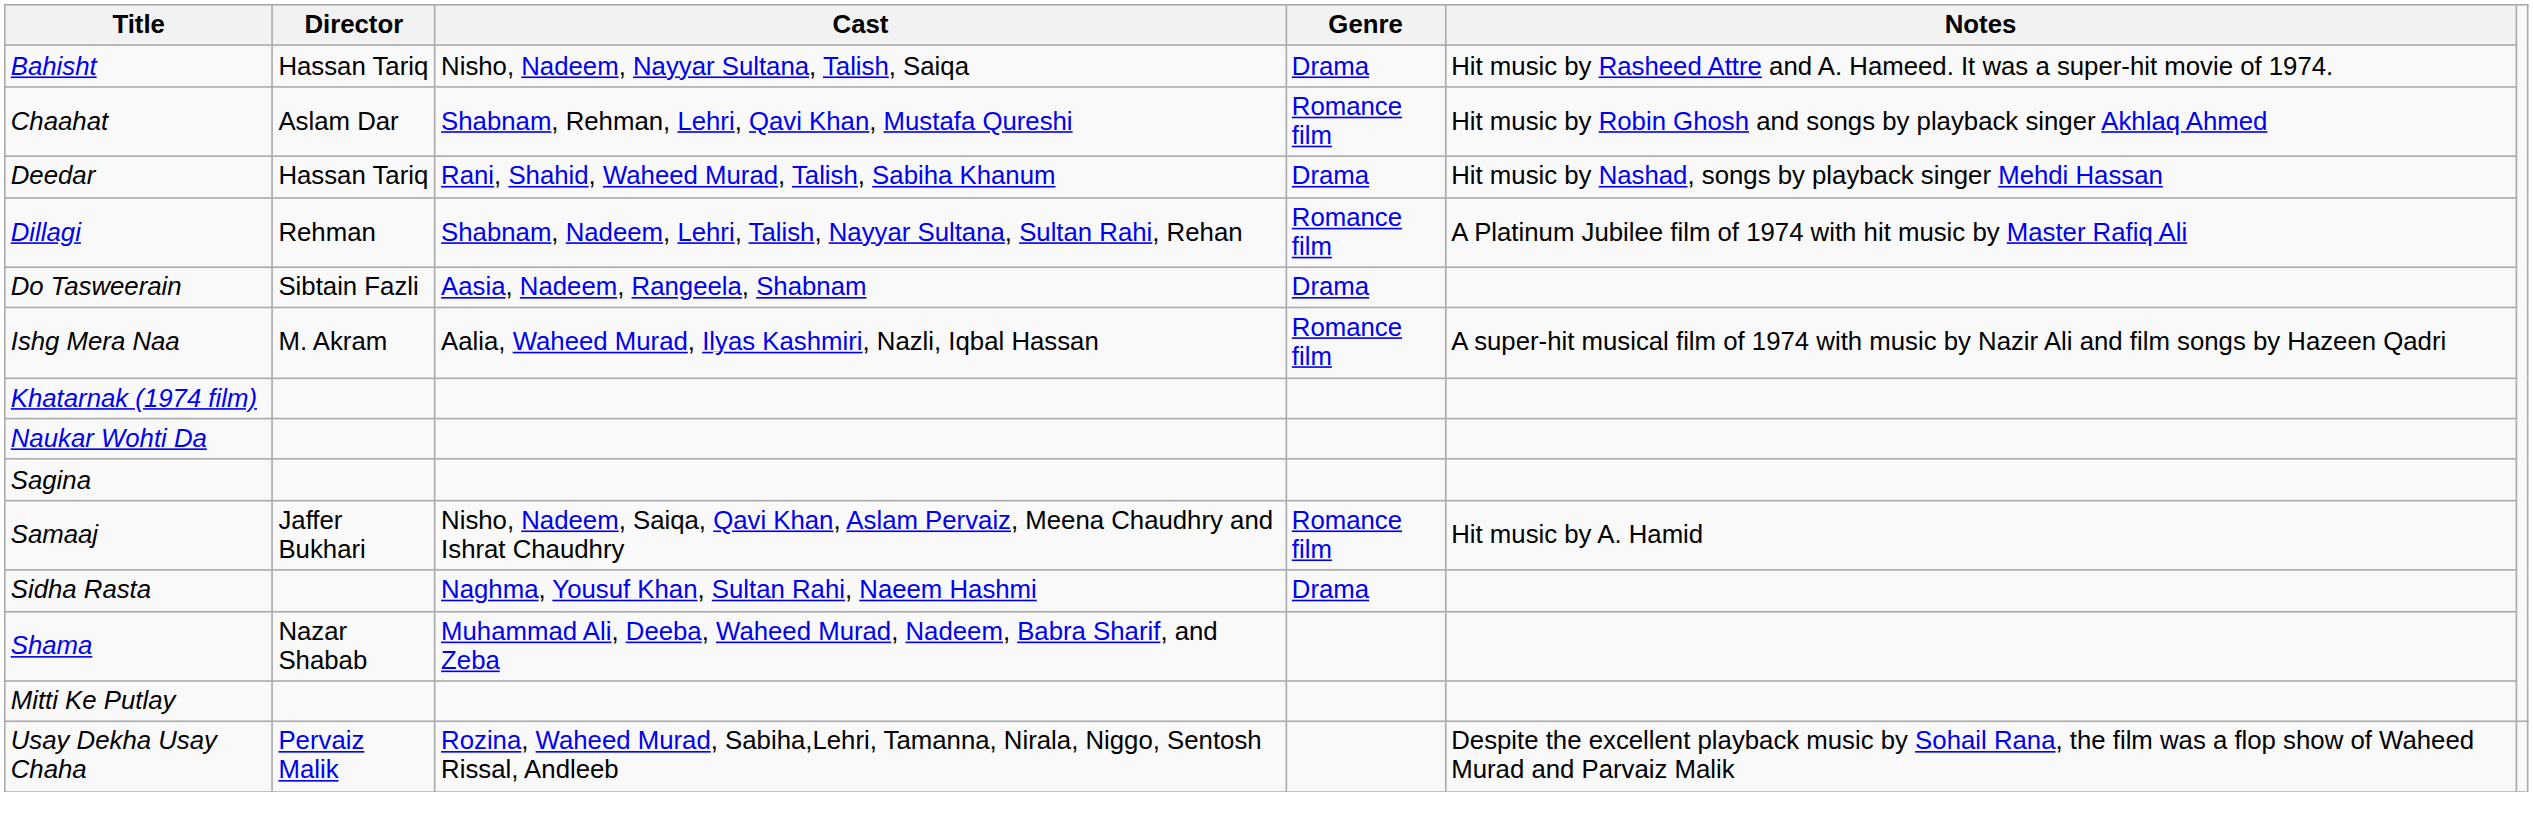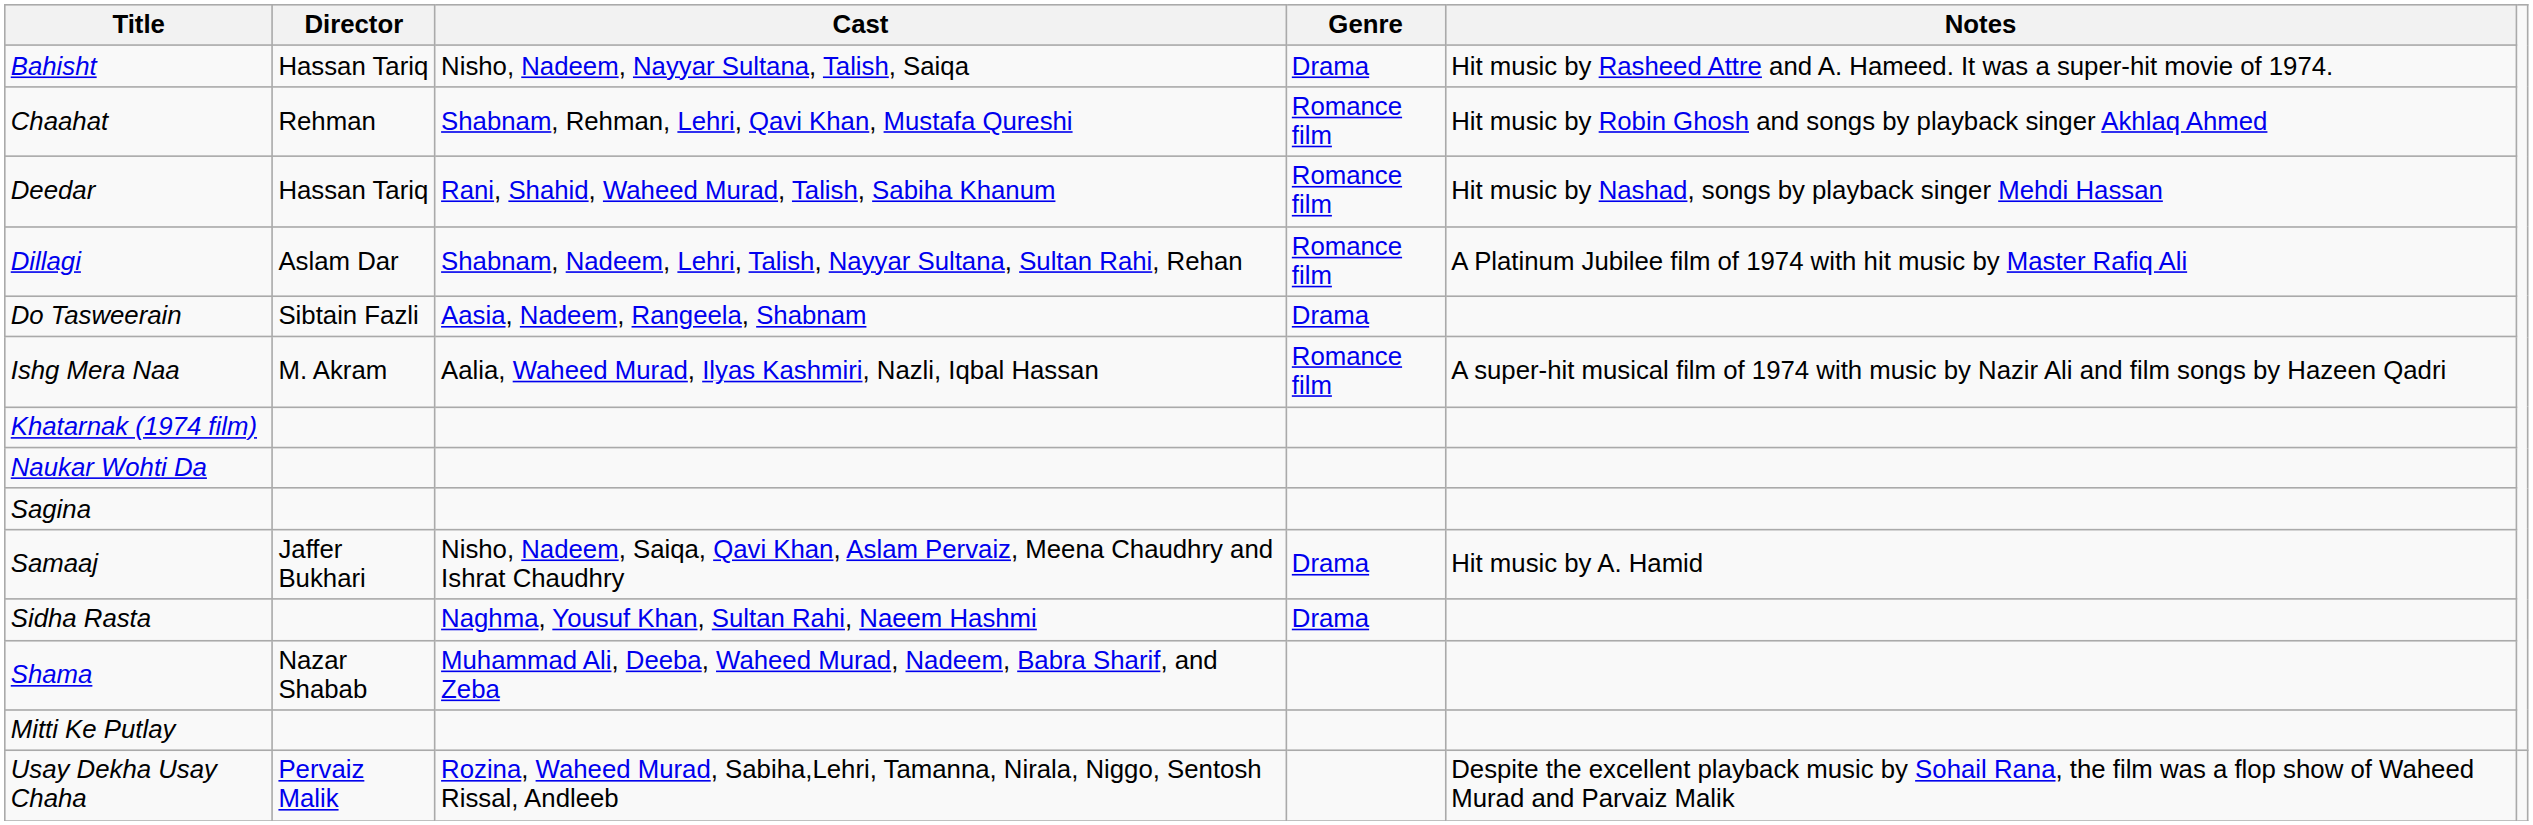 <table class="wikitable">
 <tr>
 <th>Title</th>
 <th>Director</th>
 <th>Cast</th>
 <th>Genre</th>
 <th>Notes</th>
 </tr>
 <tr>
 <td><em><a href='#'>Bahisht</a></em></td>
 <td>Hassan Tariq</td>
 <td>Nisho, <a href='#'>Nadeem</a>, <a href='#'>Nayyar Sultana</a>, <a href='#'>Talish</a>, Saiqa</td>
 <td><a href='#'>Drama</a></td>
 <td>Hit music by <a href='#'>Rasheed Attre</a> and A. Hameed. It was a super-hit movie of 1974.</td>
 </tr>
 <tr>
 <td><em>Chaahat</em></td>
-<td>Aslam Dar</td>
+<td>Rehman</td>
 <td><a href='#'>Shabnam</a>, Rehman, <a href='#'>Lehri</a>, <a href='#'>Qavi Khan</a>, <a href='#'>Mustafa Qureshi</a></td>
 <td><a href='#'>Romance film</a></td>
 <td>Hit music by <a href='#'>Robin Ghosh</a> and songs by playback singer <a href='#'>Akhlaq Ahmed</a></td>
 </tr>
 <tr>
 <td><em>Deedar</em></td>
 <td>Hassan Tariq</td>
 <td><a href='#'>Rani</a>, <a href='#'>Shahid</a>, <a href='#'>Waheed Murad</a>, <a href='#'>Talish</a>, <a href='#'>Sabiha Khanum</a></td>
-<td><a href='#'>Drama</a></td>
+<td><a href='#'>Romance film</a></td>
 <td>Hit music by <a href='#'>Nashad</a>, songs by playback singer <a href='#'>Mehdi Hassan</a></td>
 </tr>
 <tr>
 <td><em><a href='#'>Dillagi</a> </em></td>
-<td>Rehman</td>
+<td>Aslam Dar</td>
 <td><a href='#'>Shabnam</a>, <a href='#'>Nadeem</a>, <a href='#'>Lehri</a>, <a href='#'>Talish</a>, <a href='#'>Nayyar Sultana</a>, <a href='#'>Sultan Rahi</a>, Rehan</td>
 <td><a href='#'>Romance film</a></td>
 <td>A Platinum Jubilee film of 1974 with hit music by <a href='#'>Master Rafiq Ali</a></td>
 </tr>
 <tr>
 <td><em>Do Tasweerain</em></td>
 <td>Sibtain Fazli</td>
 <td><a href='#'>Aasia</a>, <a href='#'>Nadeem</a>, <a href='#'>Rangeela</a>, <a href='#'>Shabnam</a></td>
 <td><a href='#'>Drama</a></td>
 <td></td>
 </tr>
 <tr>
 <td><em>Ishg Mera Naa</em></td>
 <td>M. Akram</td>
 <td>Aalia, <a href='#'>Waheed Murad</a>, <a href='#'>Ilyas Kashmiri</a>, Nazli, Iqbal Hassan</td>
 <td><a href='#'>Romance film</a></td>
 <td>A super-hit musical film of 1974 with music by Nazir Ali and film songs by Hazeen Qadri</td>
 </tr>
 <tr>
 <td><em><a href='#'>Khatarnak (1974 film)</a></em></td>
 <td></td>
 <td></td>
 <td></td>
 <td></td>
 </tr>
 <tr>
 <td><em><a href='#'>Naukar Wohti Da</a></em></td>
 <td></td>
 <td></td>
 <td></td>
 <td></td>
 </tr>
 <tr>
 <td><em>Sagina</em></td>
 <td></td>
 <td></td>
 <td></td>
 <td></td>
 </tr>
 <tr>
 <td><em>Samaaj</em></td>
 <td>Jaffer Bukhari</td>
 <td>Nisho, <a href='#'>Nadeem</a>, Saiqa, <a href='#'>Qavi Khan</a>, <a href='#'>Aslam Pervaiz</a>, Meena Chaudhry and Ishrat Chaudhry</td>
-<td><a href='#'>Romance film</a></td>
+<td><a href='#'>Drama</a></td>
 <td>Hit music by A. Hamid</td>
 </tr>
 <tr>
 <td><em>Sidha Rasta</em></td>
 <td></td>
 <td><a href='#'>Naghma</a>, <a href='#'>Yousuf Khan</a>, <a href='#'>Sultan Rahi</a>, <a href='#'>Naeem Hashmi</a></td>
 <td><a href='#'>Drama</a></td>
 <td></td>
 </tr>
 <tr>
 <td><em><a href='#'>Shama</a></em></td>
 <td>Nazar Shabab</td>
 <td><a href='#'>Muhammad Ali</a>, <a href='#'>Deeba</a>, <a href='#'>Waheed Murad</a>, <a href='#'>Nadeem</a>, <a href='#'>Babra Sharif</a>, and <a href='#'>Zeba</a></td>
 <td></td>
 <td></td>
 </tr>
 <tr>
 <td><em>Mitti Ke Putlay</em></td>
 <td></td>
 <td></td>
 <td></td>
 <td></td>
 </tr>
 <tr>
 <td><em>Usay Dekha Usay Chaha</em></td>
 <td><a href='#'>Pervaiz Malik</a></td>
 <td><a href='#'>Rozina</a>, <a href='#'>Waheed Murad</a>, Sabiha,Lehri, Tamanna, Nirala, Niggo, Sentosh Rissal, Andleeb</td>
 <td></td>
 <td>Despite the excellent playback music by <a href='#'>Sohail Rana</a>, the film was a flop show of Waheed Murad and Parvaiz Malik</td>
 <td></td>
 </tr>
 </table>
